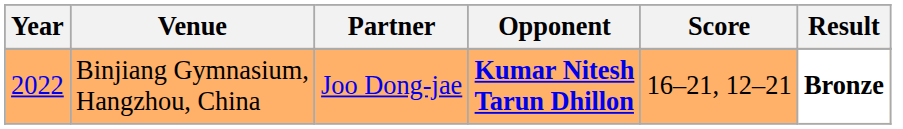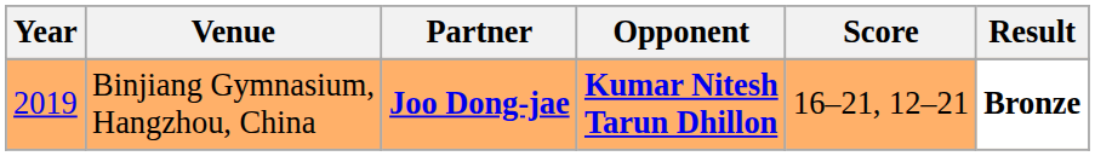 <table class="sortable wikitable" style="font-size: 90%;">
 <tr>
 <th>Year</th>
 <th>Venue</th>
 <th>Partner</th>
 <th>Opponent</th>
 <th>Score</th>
 <th>Result</th>
 </tr>
 <tr>
 </tr>
 <tr style="background:#FFB069">
-<td align="center"><a href='#'>2022</a></td>
+<td align="center"><a href='#'>2019</a></td>
 <td align="left">Binjiang Gymnasium,<br>Hangzhou, China</td>
-<td align="left"> <a href='#'>Joo Dong-jae</a></td>
+<td align="left"><strong> <a href='#'>Joo Dong-jae</a></strong></td>
 <td align="left"><strong> <a href='#'>Kumar Nitesh</a><br> <a href='#'>Tarun Dhillon</a></strong></td>
 <td align="left">16–21, 12–21</td>
 <td style="text-align:left; background:white"> <strong>Bronze</strong></td>
 </tr>
 </table>
